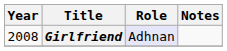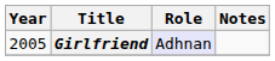 <table class="wikitable sortable plainrowheaders">
 <tr style="background:#ccc; text-align:center;">
 <th scope="col">Year</th>
 <th scope="col">Title</th>
 <th scope="col">Role</th>
 <th scope="col">Notes</th>
 </tr>
 <tr>
-<td>2008</td>
+<td>2005</td>
 <th scope="row"><em>Girlfriend</em></th>
 <td style="background: lavender;">Adhnan</td>
 <td></td>
 </tr>
 <tr>
 </tr>
 </table>
